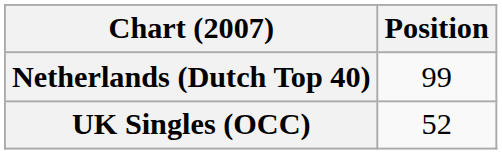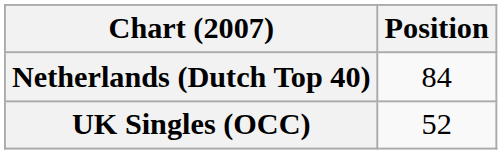 <table class="wikitable plainrowheaders" style="text-align:center">
 <tr>
 <th>Chart (2007)</th>
 <th>Position</th>
 </tr>
 <tr>
 <th scope="row">Netherlands (Dutch Top 40)</th>
-<td>99</td>
+<td>84</td>
 </tr>
 <tr>
 <th scope="row">UK Singles (OCC)</th>
 <td>52</td>
 </tr>
 </table>
